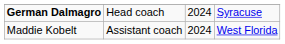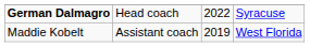 <table class=wikitable>
 <tr>
 </tr>
 <tr>
 <td><strong>German Dalmagro</strong></td>
 <td>Head coach</td>
-<td>2024</td>
+<td>2022</td>
 <td><a href='#'>Syracuse</a></td>
 </tr>
 <tr>
 <td>Maddie Kobelt</td>
 <td>Assistant coach</td>
-<td>2024</td>
+<td>2019</td>
 <td><a href='#'>West Florida</a></td>
 </tr>
 </table>
